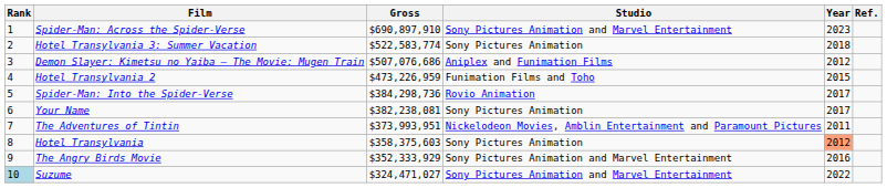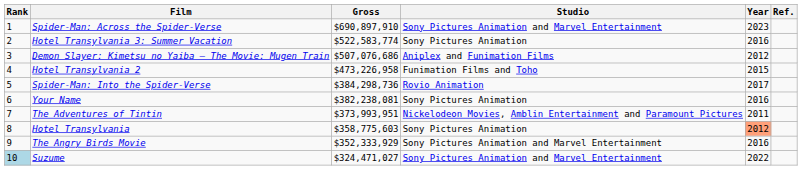 <table class="wikitable sortable">
 <tr>
 <th>Rank</th>
 <th>Film</th>
 <th>Gross</th>
 <th>Studio</th>
 <th>Year</th>
 <th>Ref.</th>
 </tr>
 <tr>
 <td>1</td>
 <td><em><a href='#'>Spider-Man: Across the Spider-Verse</a></em></td>
 <td>$690,897,910</td>
 <td><a href='#'>Sony Pictures Animation</a> and <a href='#'>Marvel Entertainment</a></td>
 <td>2023</td>
 <td></td>
 </tr>
 <tr>
 <td>2</td>
 <td><em><a href='#'>Hotel Transylvania 3: Summer Vacation</a></em></td>
 <td>$522,583,774</td>
 <td>Sony Pictures Animation</td>
-<td>2018</td>
+<td>2016</td>
 <td></td>
 </tr>
 <tr>
 <td>3</td>
 <td><em><a href='#'>Demon Slayer: Kimetsu no Yaiba – The Movie: Mugen Train</a></em></td>
 <td>$507,076,686</td>
 <td><a href='#'>Aniplex</a> and <a href='#'>Funimation Films</a></td>
 <td>2012</td>
 <td></td>
 </tr>
 <tr>
 <td>4</td>
 <td><em><a href='#'>Hotel Transylvania 2</a></em></td>
-<td>$473,226,959</td>
+<td>$473,226,958</td>
 <td>Funimation Films and <a href='#'>Toho</a></td>
 <td>2015</td>
 <td></td>
 </tr>
 <tr>
 <td>5</td>
 <td><em><a href='#'>Spider-Man: Into the Spider-Verse</a></em></td>
 <td>$384,298,736</td>
 <td><a href='#'>Rovio Animation</a></td>
 <td>2017</td>
 <td></td>
 </tr>
 <tr>
 <td>6</td>
 <td><em><a href='#'>Your Name</a></em></td>
 <td>$382,238,081</td>
 <td>Sony Pictures Animation</td>
-<td>2017</td>
+<td>2016</td>
 <td></td>
 </tr>
 <tr>
 <td>7</td>
 <td><em><a href='#'>The Adventures of Tintin</a></em></td>
 <td>$373,993,951</td>
 <td><a href='#'>Nickelodeon Movies</a>, <a href='#'>Amblin Entertainment</a> and <a href='#'>Paramount Pictures</a></td>
 <td>2011</td>
 <td></td>
 </tr>
 <tr>
 <td>8</td>
 <td><em><a href='#'>Hotel Transylvania</a></em></td>
-<td>$358,375,603</td>
+<td>$358,775,603</td>
 <td>Sony Pictures Animation</td>
 <td style="background: lightsalmon;">2012</td>
 <td></td>
 </tr>
 <tr>
 <td>9</td>
 <td><em><a href='#'>The Angry Birds Movie</a></em></td>
 <td>$352,333,929</td>
 <td>Sony Pictures Animation and Marvel Entertainment</td>
 <td>2016</td>
 <td></td>
 </tr>
 <tr>
 <td style="background: lightblue;">10</td>
 <td><em><a href='#'>Suzume</a></em></td>
 <td>$324,471,027</td>
 <td><a href='#'>Sony Pictures Animation</a> and <a href='#'>Marvel Entertainment</a></td>
 <td>2022</td>
 <td></td>
 </tr>
 </table>
